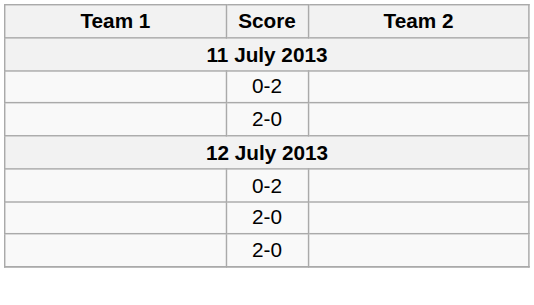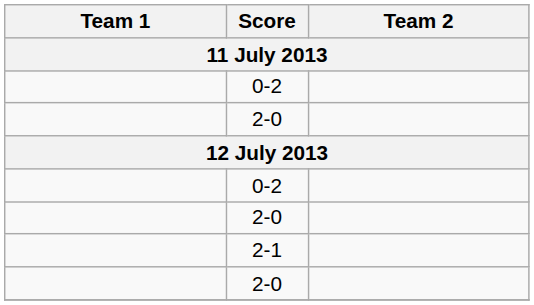 <table class="wikitable" style="text-align: center; font-size:90% ">
 <tr>
 <th align="right" width="147">Team 1</th>
 <th width="50">Score</th>
 <th align="left" width="147">Team 2</th>
 </tr>
 <tr>
 <th colspan=3>11 July 2013</th>
 </tr>
 <tr>
 <td align=right></td>
 <td align=center>0-2</td>
 <td align=left><strong></strong></td>
 </tr>
 <tr>
 <td align=right><strong></strong></td>
 <td align=center>2-0</td>
 <td align=left></td>
 </tr>
 <tr>
 <th colspan=3>12 July 2013</th>
 </tr>
 <tr>
 <td align=right></td>
 <td align=center>0-2</td>
 <td align=left><strong></strong></td>
 </tr>
 <tr>
 <td align=right><strong></strong></td>
 <td align=center>2-0</td>
 <td align=left></td>
 </tr>
 <tr>
 <td align=right><strong></strong></td>
+<td align=center>2-1</td>
+<td align=left></td>
+</tr>
+<tr>
+<td align=right><strong></strong></td>
 <td align=center>2-0</td>
 <td align=left></td>
 </tr>
 <tr>
 </tr>
 </table>
